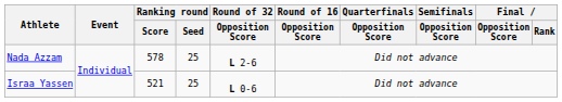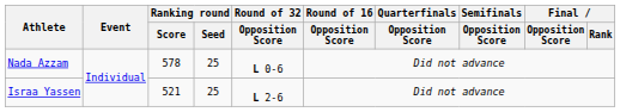 <table class="wikitable" style="font-size:90%">
 <tr>
 <th rowspan=2>Athlete</th>
 <th rowspan=2>Event</th>
 <th colspan=2>Ranking round</th>
 <th>Round of 32</th>
 <th>Round of 16</th>
 <th>Quarterfinals</th>
 <th>Semifinals</th>
 <th colspan=2>Final / </th>
 </tr>
 <tr style="font-size:95%">
 <th>Score</th>
 <th>Seed</th>
 <th>Opposition<br>Score</th>
 <th>Opposition<br>Score</th>
 <th>Opposition<br>Score</th>
 <th>Opposition<br>Score</th>
 <th>Opposition<br>Score</th>
 <th>Rank</th>
 </tr>
 <tr align=center>
 <td align=left><a href='#'>Nada Azzam</a></td>
 <td align=left rowspan=2><a href='#'>Individual</a></td>
 <td>578</td>
 <td>25</td>
-<td><br><strong>L</strong> 2-6</td>
+<td><br><strong>L</strong> 0-6</td>
 <td colspan=6><em>Did not advance</em></td>
 </tr>
 <tr align=center>
 <td align=left><a href='#'>Israa Yassen</a></td>
 <td>521</td>
 <td>25</td>
-<td><br><strong>L</strong> 0-6</td>
+<td><br><strong>L</strong> 2-6</td>
 <td colspan=6><em>Did not advance</em></td>
 </tr>
 </table>
